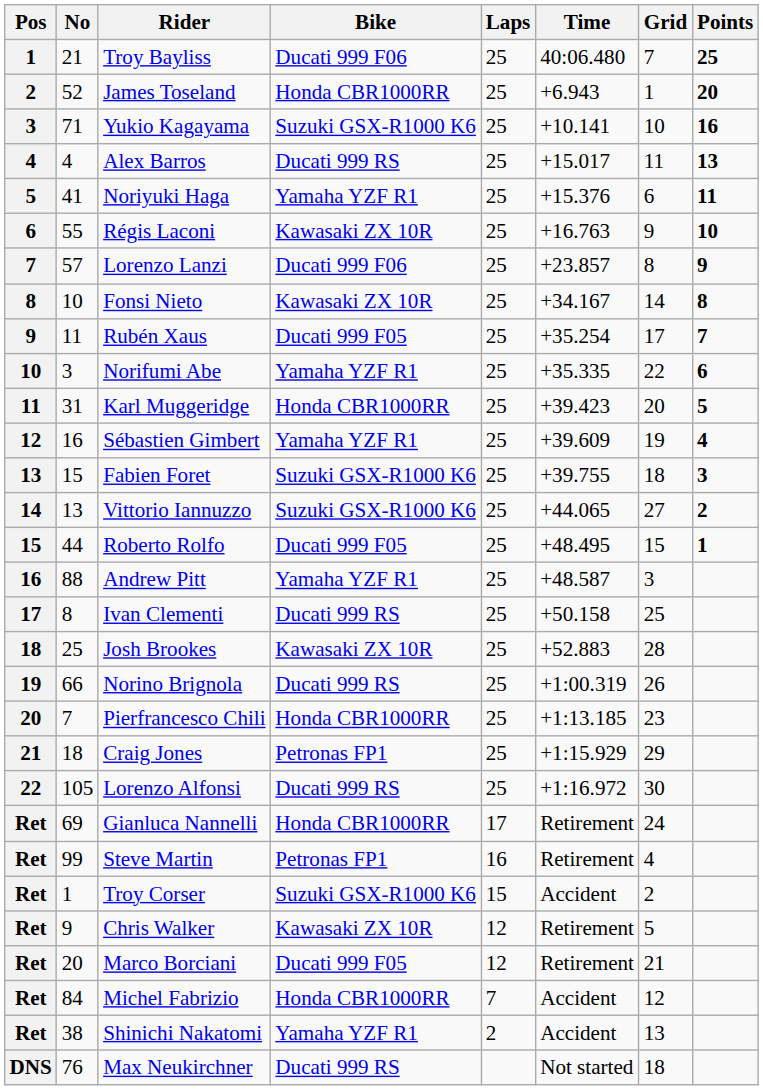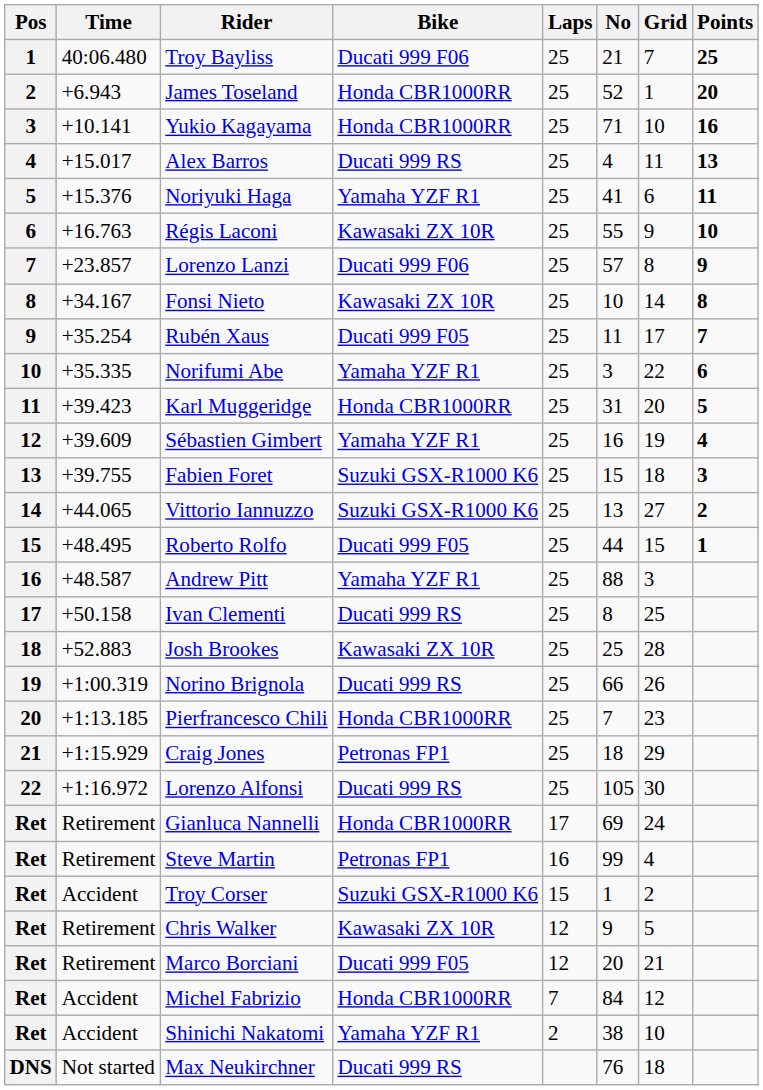 <table class="wikitable" style="font-size: 95%;">
 <tr>
 <th>Pos</th>
-<th>No</th>
+<th>Time</th>
 <th>Rider</th>
 <th>Bike</th>
 <th>Laps</th>
-<th>Time</th>
+<th>No</th>
 <th>Grid</th>
 <th>Points</th>
 </tr>
 <tr>
 <th>1</th>
-<td>21</td>
+<td>40:06.480</td>
 <td> <a href='#'>Troy Bayliss</a></td>
 <td><a href='#'>Ducati 999 F06</a></td>
 <td>25</td>
-<td>40:06.480</td>
+<td>21</td>
 <td>7</td>
 <td><strong>25</strong></td>
 </tr>
 <tr>
 <th>2</th>
-<td>52</td>
+<td>+6.943</td>
 <td> <a href='#'>James Toseland</a></td>
 <td><a href='#'>Honda CBR1000RR</a></td>
 <td>25</td>
-<td>+6.943</td>
+<td>52</td>
 <td>1</td>
 <td><strong>20</strong></td>
 </tr>
 <tr>
 <th>3</th>
+<td>+10.141</td>
+<td> <a href='#'>Yukio Kagayama</a></td>
+<td><a href='#'>Honda CBR1000RR</a></td>
+<td>25</td>
 <td>71</td>
-<td> <a href='#'>Yukio Kagayama</a></td>
-<td><a href='#'>Suzuki GSX-R1000 K6</a></td>
-<td>25</td>
-<td>+10.141</td>
 <td>10</td>
 <td><strong>16</strong></td>
 </tr>
 <tr>
 <th>4</th>
-<td>4</td>
+<td>+15.017</td>
 <td> <a href='#'>Alex Barros</a></td>
 <td><a href='#'>Ducati 999 RS</a></td>
 <td>25</td>
-<td>+15.017</td>
+<td>4</td>
 <td>11</td>
 <td><strong>13</strong></td>
 </tr>
 <tr>
 <th>5</th>
-<td>41</td>
+<td>+15.376</td>
 <td> <a href='#'>Noriyuki Haga</a></td>
 <td><a href='#'>Yamaha YZF R1</a></td>
 <td>25</td>
-<td>+15.376</td>
+<td>41</td>
 <td>6</td>
 <td><strong>11</strong></td>
 </tr>
 <tr>
 <th>6</th>
-<td>55</td>
+<td>+16.763</td>
 <td> <a href='#'>Régis Laconi</a></td>
 <td><a href='#'>Kawasaki ZX 10R</a></td>
 <td>25</td>
-<td>+16.763</td>
+<td>55</td>
 <td>9</td>
 <td><strong>10</strong></td>
 </tr>
 <tr>
 <th>7</th>
-<td>57</td>
+<td>+23.857</td>
 <td> <a href='#'>Lorenzo Lanzi</a></td>
 <td><a href='#'>Ducati 999 F06</a></td>
 <td>25</td>
-<td>+23.857</td>
+<td>57</td>
 <td>8</td>
 <td><strong>9</strong></td>
 </tr>
 <tr>
 <th>8</th>
-<td>10</td>
+<td>+34.167</td>
 <td> <a href='#'>Fonsi Nieto</a></td>
 <td><a href='#'>Kawasaki ZX 10R</a></td>
 <td>25</td>
-<td>+34.167</td>
+<td>10</td>
 <td>14</td>
 <td><strong>8</strong></td>
 </tr>
 <tr>
 <th>9</th>
-<td>11</td>
+<td>+35.254</td>
 <td> <a href='#'>Rubén Xaus</a></td>
 <td><a href='#'>Ducati 999 F05</a></td>
 <td>25</td>
-<td>+35.254</td>
+<td>11</td>
 <td>17</td>
 <td><strong>7</strong></td>
 </tr>
 <tr>
 <th>10</th>
-<td>3</td>
+<td>+35.335</td>
 <td> <a href='#'>Norifumi Abe</a></td>
 <td><a href='#'>Yamaha YZF R1</a></td>
 <td>25</td>
-<td>+35.335</td>
+<td>3</td>
 <td>22</td>
 <td><strong>6</strong></td>
 </tr>
 <tr>
 <th>11</th>
-<td>31</td>
+<td>+39.423</td>
 <td> <a href='#'>Karl Muggeridge</a></td>
 <td><a href='#'>Honda CBR1000RR</a></td>
 <td>25</td>
-<td>+39.423</td>
+<td>31</td>
 <td>20</td>
 <td><strong>5</strong></td>
 </tr>
 <tr>
 <th>12</th>
-<td>16</td>
+<td>+39.609</td>
 <td> <a href='#'>Sébastien Gimbert</a></td>
 <td><a href='#'>Yamaha YZF R1</a></td>
 <td>25</td>
-<td>+39.609</td>
+<td>16</td>
 <td>19</td>
 <td><strong>4</strong></td>
 </tr>
 <tr>
 <th>13</th>
-<td>15</td>
+<td>+39.755</td>
 <td> <a href='#'>Fabien Foret</a></td>
 <td><a href='#'>Suzuki GSX-R1000 K6</a></td>
 <td>25</td>
-<td>+39.755</td>
+<td>15</td>
 <td>18</td>
 <td><strong>3</strong></td>
 </tr>
 <tr>
 <th>14</th>
-<td>13</td>
+<td>+44.065</td>
 <td> <a href='#'>Vittorio Iannuzzo</a></td>
 <td><a href='#'>Suzuki GSX-R1000 K6</a></td>
 <td>25</td>
-<td>+44.065</td>
+<td>13</td>
 <td>27</td>
 <td><strong>2</strong></td>
 </tr>
 <tr>
 <th>15</th>
-<td>44</td>
+<td>+48.495</td>
 <td> <a href='#'>Roberto Rolfo</a></td>
 <td><a href='#'>Ducati 999 F05</a></td>
 <td>25</td>
-<td>+48.495</td>
+<td>44</td>
 <td>15</td>
 <td><strong>1</strong></td>
 </tr>
 <tr>
 <th>16</th>
-<td>88</td>
+<td>+48.587</td>
 <td> <a href='#'>Andrew Pitt</a></td>
 <td><a href='#'>Yamaha YZF R1</a></td>
 <td>25</td>
-<td>+48.587</td>
+<td>88</td>
 <td>3</td>
 <td></td>
 </tr>
 <tr>
 <th>17</th>
-<td>8</td>
+<td>+50.158</td>
 <td> <a href='#'>Ivan Clementi</a></td>
 <td><a href='#'>Ducati 999 RS</a></td>
 <td>25</td>
-<td>+50.158</td>
+<td>8</td>
 <td>25</td>
 <td></td>
 </tr>
 <tr>
 <th>18</th>
-<td>25</td>
+<td>+52.883</td>
 <td> <a href='#'>Josh Brookes</a></td>
 <td><a href='#'>Kawasaki ZX 10R</a></td>
 <td>25</td>
-<td>+52.883</td>
+<td>25</td>
 <td>28</td>
 <td></td>
 </tr>
 <tr>
 <th>19</th>
-<td>66</td>
+<td>+1:00.319</td>
 <td> <a href='#'>Norino Brignola</a></td>
 <td><a href='#'>Ducati 999 RS</a></td>
 <td>25</td>
-<td>+1:00.319</td>
+<td>66</td>
 <td>26</td>
 <td></td>
 </tr>
 <tr>
 <th>20</th>
-<td>7</td>
+<td>+1:13.185</td>
 <td> <a href='#'>Pierfrancesco Chili</a></td>
 <td><a href='#'>Honda CBR1000RR</a></td>
 <td>25</td>
-<td>+1:13.185</td>
+<td>7</td>
 <td>23</td>
 <td></td>
 </tr>
 <tr>
 <th>21</th>
-<td>18</td>
+<td>+1:15.929</td>
 <td> <a href='#'>Craig Jones</a></td>
 <td><a href='#'>Petronas FP1</a></td>
 <td>25</td>
-<td>+1:15.929</td>
+<td>18</td>
 <td>29</td>
 <td></td>
 </tr>
 <tr>
 <th>22</th>
-<td>105</td>
+<td>+1:16.972</td>
 <td> <a href='#'>Lorenzo Alfonsi</a></td>
 <td><a href='#'>Ducati 999 RS</a></td>
 <td>25</td>
-<td>+1:16.972</td>
+<td>105</td>
 <td>30</td>
 <td></td>
 </tr>
 <tr>
 <th>Ret</th>
-<td>69</td>
+<td>Retirement</td>
 <td> <a href='#'>Gianluca Nannelli</a></td>
 <td><a href='#'>Honda CBR1000RR</a></td>
 <td>17</td>
-<td>Retirement</td>
+<td>69</td>
 <td>24</td>
 <td></td>
 </tr>
 <tr>
 <th>Ret</th>
-<td>99</td>
+<td>Retirement</td>
 <td> <a href='#'>Steve Martin</a></td>
 <td><a href='#'>Petronas FP1</a></td>
 <td>16</td>
-<td>Retirement</td>
+<td>99</td>
 <td>4</td>
 <td></td>
 </tr>
 <tr>
 <th>Ret</th>
-<td>1</td>
+<td>Accident</td>
 <td> <a href='#'>Troy Corser</a></td>
 <td><a href='#'>Suzuki GSX-R1000 K6</a></td>
 <td>15</td>
-<td>Accident</td>
+<td>1</td>
 <td>2</td>
 <td></td>
 </tr>
 <tr>
 <th>Ret</th>
-<td>9</td>
+<td>Retirement</td>
 <td> <a href='#'>Chris Walker</a></td>
 <td><a href='#'>Kawasaki ZX 10R</a></td>
 <td>12</td>
-<td>Retirement</td>
+<td>9</td>
 <td>5</td>
 <td></td>
 </tr>
 <tr>
 <th>Ret</th>
-<td>20</td>
+<td>Retirement</td>
 <td> <a href='#'>Marco Borciani</a></td>
 <td><a href='#'>Ducati 999 F05</a></td>
 <td>12</td>
-<td>Retirement</td>
+<td>20</td>
 <td>21</td>
 <td></td>
 </tr>
 <tr>
 <th>Ret</th>
-<td>84</td>
+<td>Accident</td>
 <td> <a href='#'>Michel Fabrizio</a></td>
 <td><a href='#'>Honda CBR1000RR</a></td>
 <td>7</td>
-<td>Accident</td>
+<td>84</td>
 <td>12</td>
 <td></td>
 </tr>
 <tr>
 <th>Ret</th>
-<td>38</td>
+<td>Accident</td>
 <td> <a href='#'>Shinichi Nakatomi</a></td>
 <td><a href='#'>Yamaha YZF R1</a></td>
 <td>2</td>
-<td>Accident</td>
-<td>13</td>
+<td>38</td>
+<td>10</td>
 <td></td>
 </tr>
 <tr>
 <th>DNS</th>
-<td>76</td>
+<td>Not started</td>
 <td> <a href='#'>Max Neukirchner</a></td>
 <td><a href='#'>Ducati 999 RS</a></td>
 <td></td>
-<td>Not started</td>
+<td>76</td>
 <td>18</td>
 <td></td>
 </tr>
 </table>
